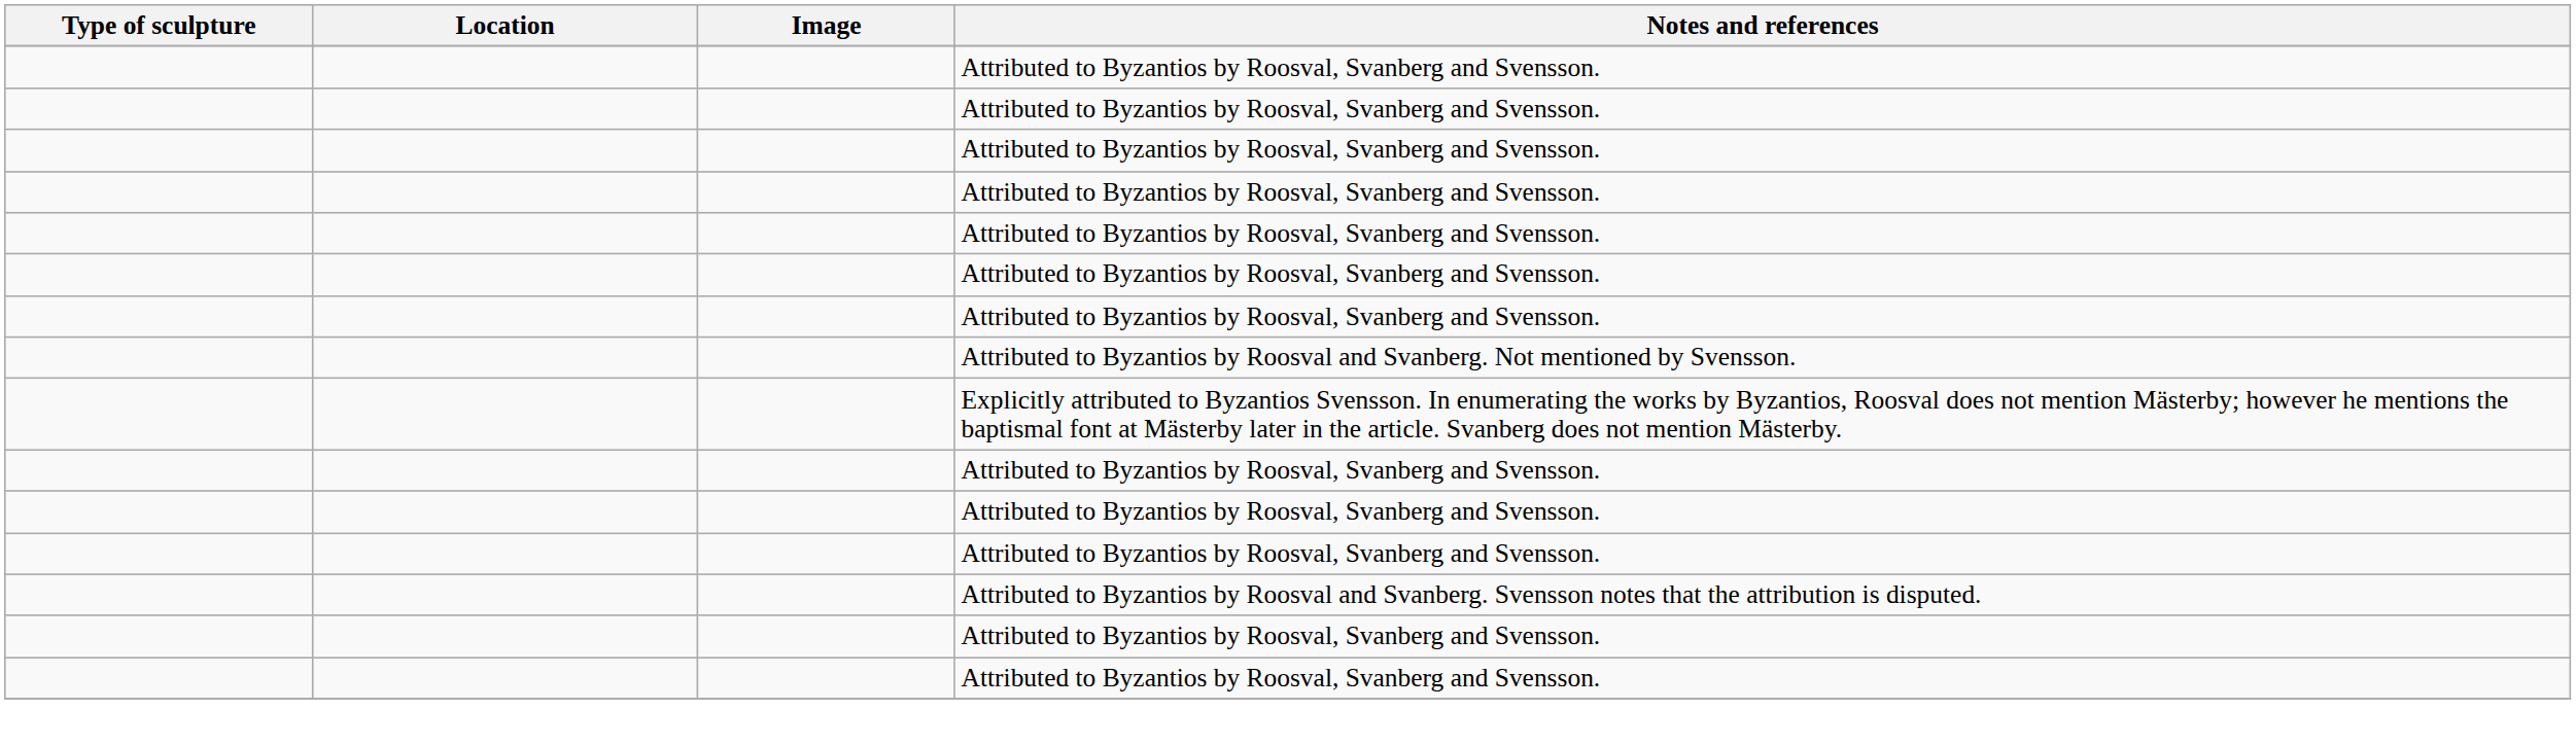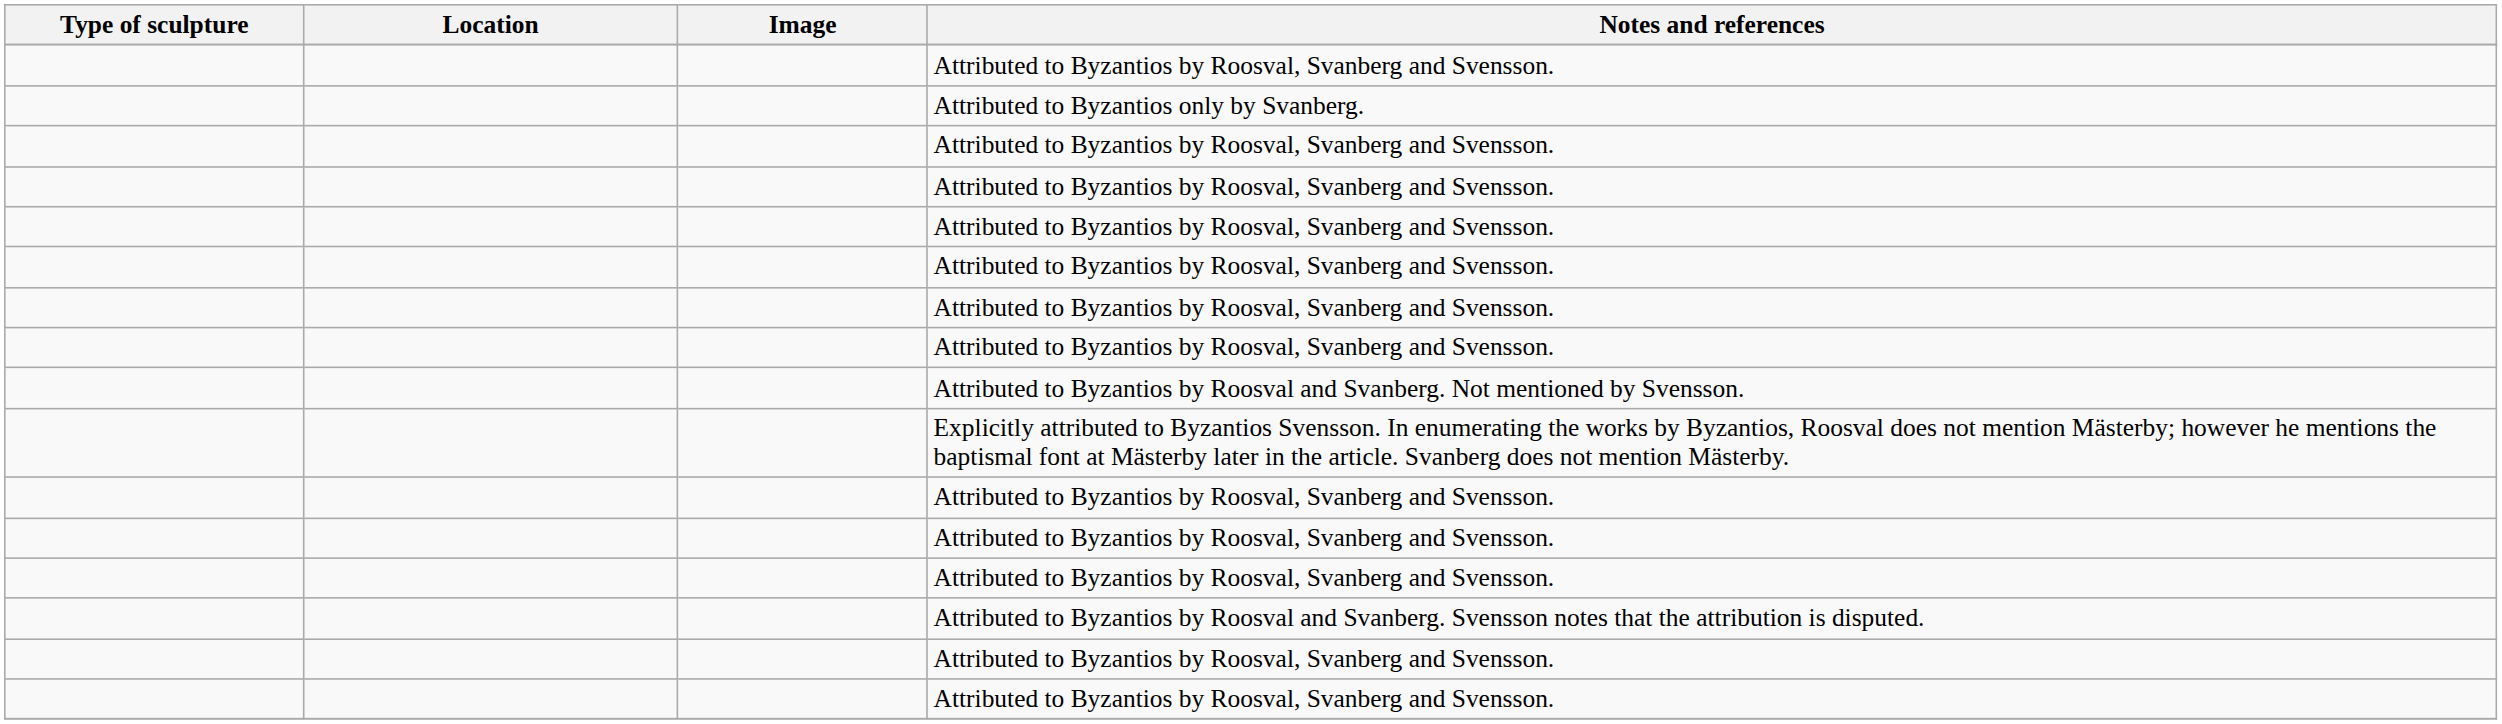 <table class="wikitable sortable">
 <tr>
 <th scope="col"  style="width:12%">Type of sculpture</th>
 <th scope="col"  style="width:15%">Location</th>
 <th scope="col"  style="width:150px" class="unsortable">Image</th>
 <th scope="col"  style= class="unsortable">Notes and references</th>
 </tr>
 <tr>
 </tr>
 <tr>
 <td></td>
 <td></td>
 <td></td>
 <td>Attributed to Byzantios by Roosval, Svanberg and Svensson.</td>
+</tr>
+<tr>
+<td></td>
+<td></td>
+<td></td>
+<td>Attributed to Byzantios only by Svanberg.</td>
 </tr>
 <tr>
 <td></td>
 <td></td>
 <td></td>
 <td>Attributed to Byzantios by Roosval, Svanberg and Svensson.</td>
 </tr>
 <tr>
 <td></td>
 <td></td>
 <td></td>
 <td>Attributed to Byzantios by Roosval, Svanberg and Svensson.</td>
 </tr>
 <tr>
 <td></td>
 <td></td>
 <td></td>
 <td>Attributed to Byzantios by Roosval, Svanberg and Svensson.</td>
 </tr>
 <tr>
 <td></td>
 <td></td>
 <td></td>
 <td>Attributed to Byzantios by Roosval, Svanberg and Svensson.</td>
 </tr>
 <tr>
 <td></td>
 <td></td>
 <td></td>
 <td>Attributed to Byzantios by Roosval, Svanberg and Svensson.</td>
 </tr>
 <tr>
 <td></td>
 <td></td>
 <td></td>
 <td>Attributed to Byzantios by Roosval, Svanberg and Svensson.</td>
 </tr>
 <tr>
 <td></td>
 <td></td>
 <td></td>
 <td>Attributed to Byzantios by Roosval and Svanberg. Not mentioned by Svensson.</td>
 </tr>
 <tr>
 <td></td>
 <td></td>
 <td></td>
 <td>Explicitly attributed to Byzantios Svensson. In enumerating the works by Byzantios, Roosval does not mention Mästerby; however he mentions the baptismal font at Mästerby later in the article. Svanberg does not mention Mästerby.</td>
 </tr>
 <tr>
 <td></td>
 <td></td>
 <td></td>
 <td>Attributed to Byzantios by Roosval, Svanberg and Svensson.</td>
 </tr>
 <tr>
 <td></td>
 <td></td>
 <td></td>
 <td>Attributed to Byzantios by Roosval, Svanberg and Svensson.</td>
 </tr>
 <tr>
 <td></td>
 <td></td>
 <td></td>
 <td>Attributed to Byzantios by Roosval, Svanberg and Svensson.</td>
 </tr>
 <tr>
 <td></td>
 <td></td>
 <td></td>
 <td>Attributed to Byzantios by Roosval and Svanberg. Svensson notes that the attribution is disputed.</td>
 </tr>
 <tr>
 <td></td>
 <td></td>
 <td></td>
 <td>Attributed to Byzantios by Roosval, Svanberg and Svensson.</td>
 </tr>
 <tr>
 <td></td>
 <td></td>
 <td></td>
 <td>Attributed to Byzantios by Roosval, Svanberg and Svensson.</td>
 </tr>
 <tr>
 </tr>
 </table>
